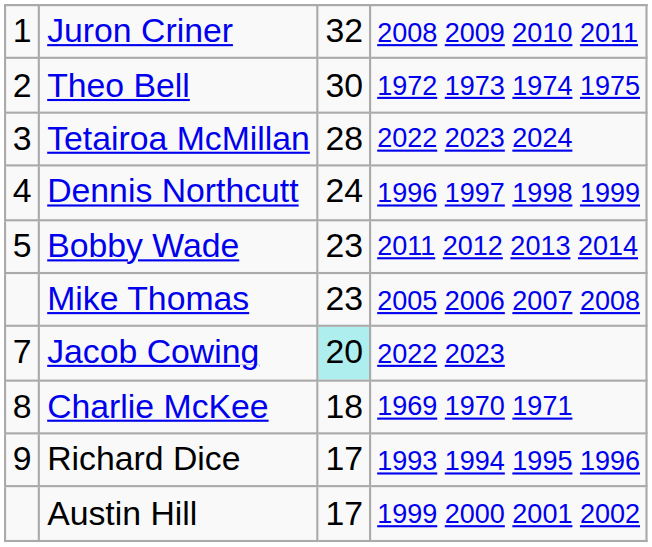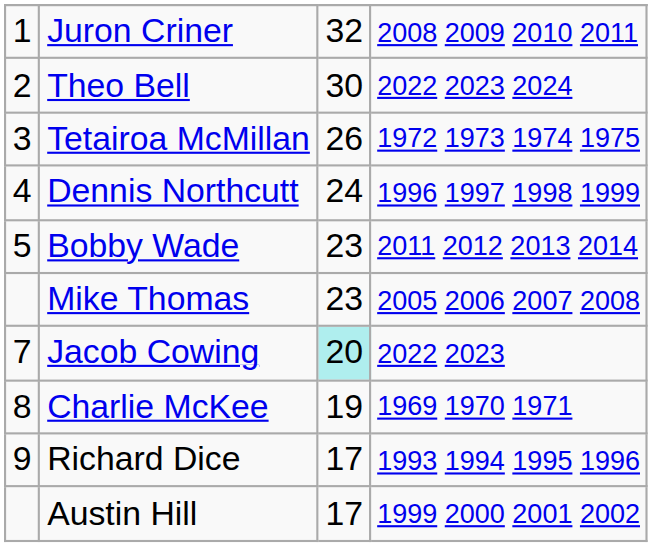 <table class="wikitable">
 <tr>
 </tr>
 <tr>
 <td>1</td>
 <td><a href='#'>Juron Criner</a></td>
 <td>32</td>
 <td style="font-size:80%;"><a href='#'>2008</a> <a href='#'>2009</a> <a href='#'>2010</a> <a href='#'>2011</a></td>
 </tr>
 <tr>
 <td>2</td>
 <td><a href='#'>Theo Bell</a></td>
 <td>30</td>
-<td style="font-size:80%;"><a href='#'>1972</a> <a href='#'>1973</a> <a href='#'>1974</a> <a href='#'>1975</a></td>
+<td style="font-size:80%;"><a href='#'>2022</a> <a href='#'>2023</a> <a href='#'>2024</a></td>
 </tr>
 <tr>
 <td>3</td>
 <td><a href='#'>Tetairoa McMillan</a></td>
-<td>28</td>
-<td style="font-size:80%;"><a href='#'>2022</a> <a href='#'>2023</a> <a href='#'>2024</a></td>
+<td>26</td>
+<td style="font-size:80%;"><a href='#'>1972</a> <a href='#'>1973</a> <a href='#'>1974</a> <a href='#'>1975</a></td>
 </tr>
 <tr>
 <td>4</td>
 <td><a href='#'>Dennis Northcutt</a></td>
 <td>24</td>
 <td style="font-size:80%;"><a href='#'>1996</a> <a href='#'>1997</a> <a href='#'>1998</a> <a href='#'>1999</a></td>
 </tr>
 <tr>
 <td>5</td>
 <td><a href='#'>Bobby Wade</a></td>
 <td>23</td>
 <td style="font-size:80%;"><a href='#'>2011</a> <a href='#'>2012</a> <a href='#'>2013</a> <a href='#'>2014</a></td>
 </tr>
 <tr>
 <td></td>
 <td><a href='#'>Mike Thomas</a></td>
 <td>23</td>
 <td style="font-size:80%;"><a href='#'>2005</a> <a href='#'>2006</a> <a href='#'>2007</a> <a href='#'>2008</a></td>
 </tr>
 <tr>
 <td>7</td>
 <td><a href='#'>Jacob Cowing</a></td>
 <td style="background: paleturquoise;">20</td>
 <td style="font-size:80%;"><a href='#'>2022</a> <a href='#'>2023</a></td>
 </tr>
 <tr>
 <td>8</td>
 <td><a href='#'>Charlie McKee</a></td>
-<td>18</td>
+<td>19</td>
 <td style="font-size:80%;"><a href='#'>1969</a> <a href='#'>1970</a> <a href='#'>1971</a></td>
 </tr>
 <tr>
 <td>9</td>
 <td>Richard Dice</td>
 <td>17</td>
 <td style="font-size:80%;"><a href='#'>1993</a> <a href='#'>1994</a> <a href='#'>1995</a> <a href='#'>1996</a></td>
 </tr>
 <tr>
 <td></td>
 <td>Austin Hill</td>
 <td>17</td>
 <td style="font-size:80%;"><a href='#'>1999</a> <a href='#'>2000</a> <a href='#'>2001</a> <a href='#'>2002</a></td>
 </tr>
 </table>
